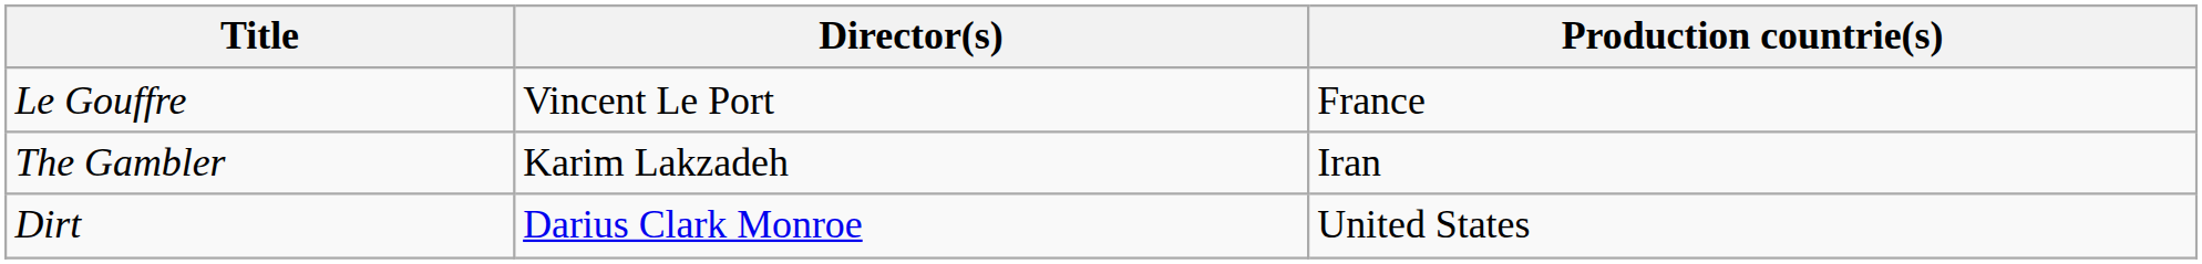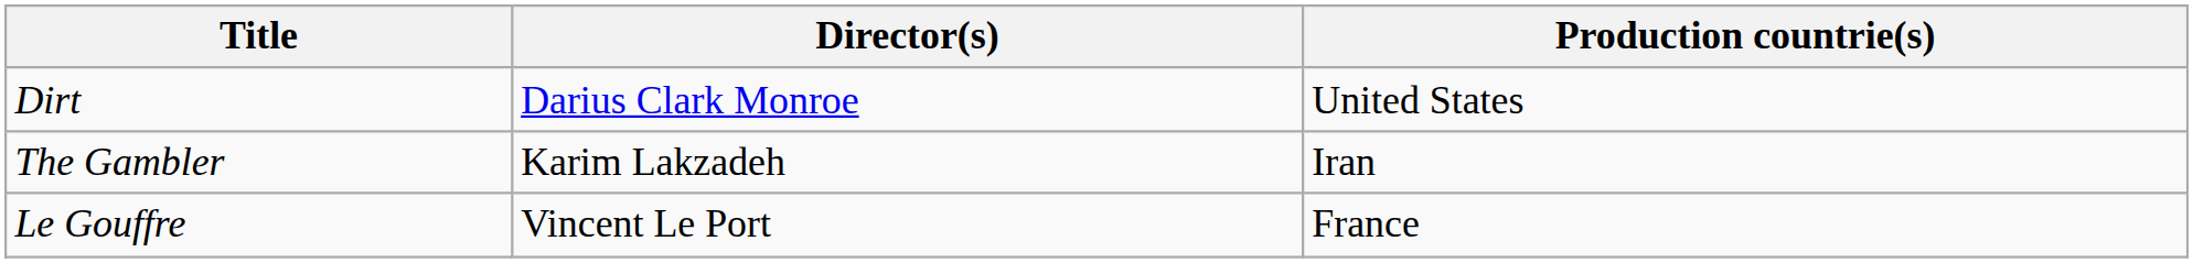 <table class="sortable wikitable" style="width:100%; margin-bottom:4px" cellpadding="5">
 <tr>
 <th scope="col">Title</th>
 <th scope="col">Director(s)</th>
 <th scope="col">Production countrie(s)</th>
 </tr>
 <tr>
-<td><em>Le Gouffre</em></td>
-<td>Vincent Le Port</td>
-<td>France</td>
+<td><em>Dirt</em></td>
+<td><a href='#'>Darius Clark Monroe</a></td>
+<td>United States</td>
 </tr>
 <tr>
 <td><em>The Gambler</em></td>
 <td>Karim Lakzadeh</td>
 <td>Iran</td>
 </tr>
 <tr>
-<td><em>Dirt</em></td>
-<td><a href='#'>Darius Clark Monroe</a></td>
-<td>United States</td>
+<td><em>Le Gouffre</em></td>
+<td>Vincent Le Port</td>
+<td>France</td>
 </tr>
 </table>
